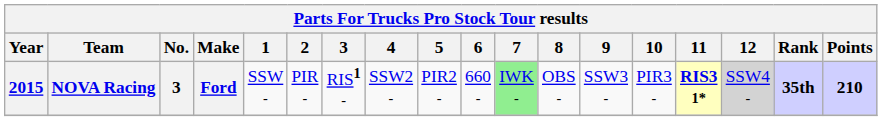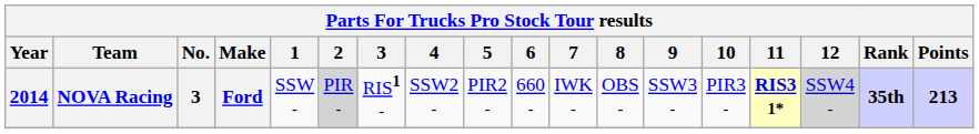 <table class="wikitable" style="text-align:center; font-size:80%">
 <tr>
 <th colspan=45><a href='#'>Parts For Trucks Pro Stock Tour</a> results</th>
 </tr>
 <tr>
 <th>Year</th>
 <th>Team</th>
 <th>No.</th>
 <th>Make</th>
 <th>1</th>
 <th>2</th>
 <th>3</th>
 <th>4</th>
 <th>5</th>
 <th>6</th>
 <th>7</th>
 <th>8</th>
 <th>9</th>
 <th>10</th>
 <th>11</th>
 <th>12</th>
 <th>Rank</th>
 <th>Points</th>
 </tr>
 <tr>
-<th><a href='#'>2015</a></th>
+<th><a href='#'>2014</a></th>
 <th><a href='#'>NOVA Racing</a></th>
 <th>3</th>
 <th><a href='#'>Ford</a></th>
 <td><a href='#'>SSW</a><br><small>-</small></td>
-<td><a href='#'>PIR</a><br><small>-</small></td>
+<td style="background: lightgrey;"><a href='#'>PIR</a><br><small>-</small></td>
 <td><a href='#'>RIS</a><strong><sup>1</sup></strong><br><small>-</small></td>
 <td><a href='#'>SSW2</a><br><small>-</small></td>
 <td><a href='#'>PIR2</a><br><small>-</small></td>
 <td><a href='#'>660</a><br><small>-</small></td>
-<td style="background: lightgreen;"><a href='#'>IWK</a><br><small>-</small></td>
+<td><a href='#'>IWK</a><br><small>-</small></td>
 <td><a href='#'>OBS</a><br><small>-</small></td>
 <td><a href='#'>SSW3</a><br><small>-</small></td>
 <td><a href='#'>PIR3</a><br><small>-</small></td>
 <td style="background:#FFFFBF;"><strong><a href='#'>RIS3</a><br><small>1*</small></strong></td>
 <td style="background: lightgrey;"><a href='#'>SSW4</a><br><small>-</small></td>
 <td style="background:#CFCFFF;"><strong>35th</strong></td>
-<td style="background:#CFCFFF;"><strong>210</strong></td>
+<td style="background:#CFCFFF;"><strong>213</strong></td>
 </tr>
 <tr>
 </tr>
 </table>
